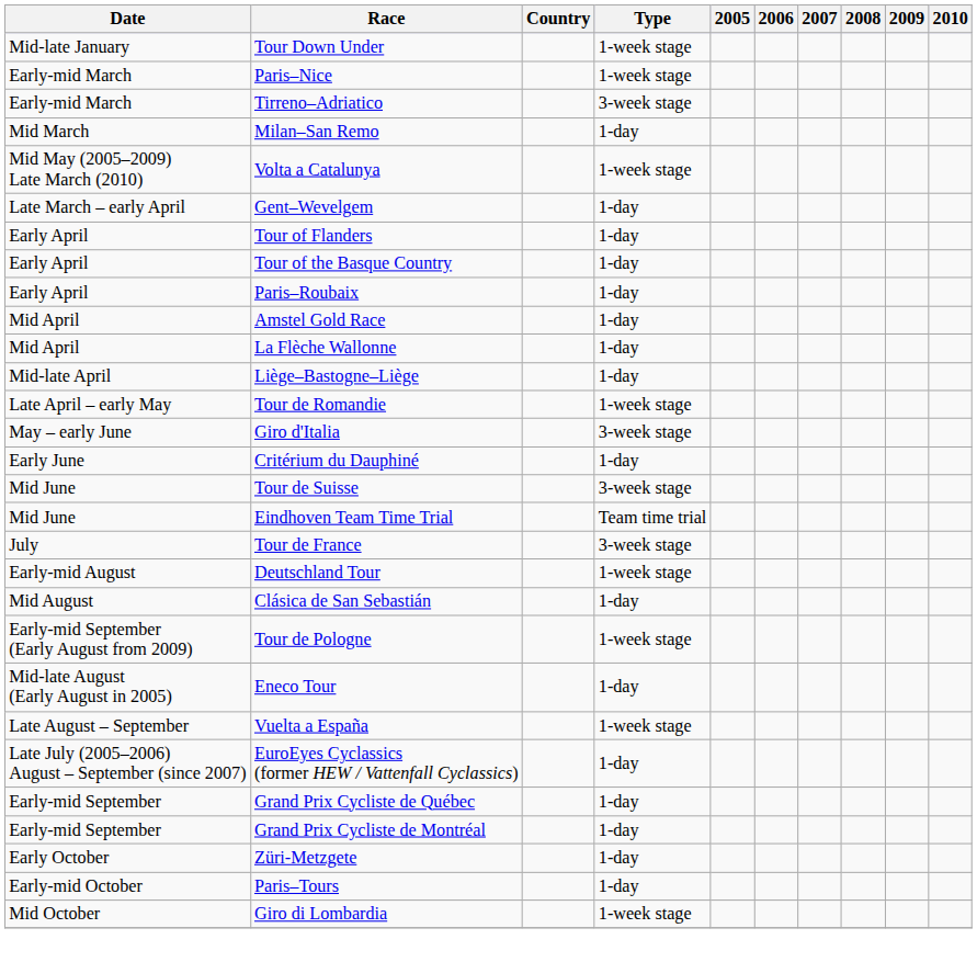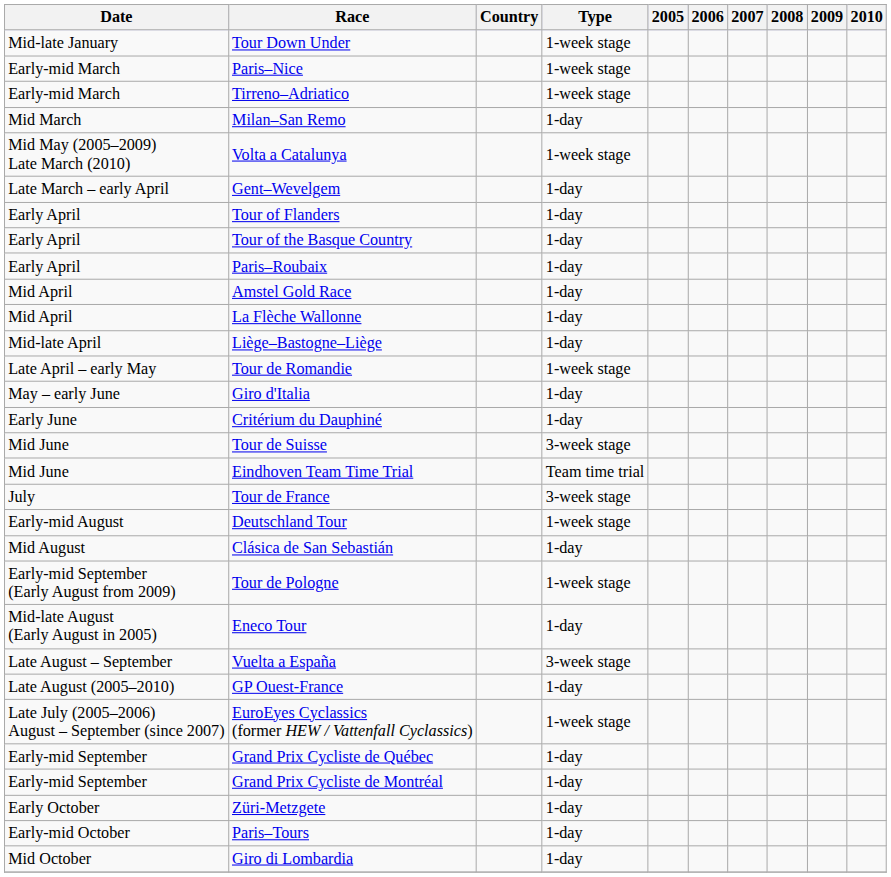 <table class="wikitable">
 <tr style="background:#ccccff;">
 <th>Date</th>
 <th>Race</th>
 <th>Country</th>
 <th>Type</th>
 <th>2005</th>
 <th>2006</th>
 <th>2007</th>
 <th>2008</th>
 <th>2009</th>
 <th>2010</th>
 </tr>
 <tr>
 <td>Mid-late January</td>
 <td><a href='#'>Tour Down Under</a></td>
 <td></td>
 <td>1-week stage</td>
 <td></td>
 <td></td>
 <td></td>
 <td></td>
 <td></td>
 <td></td>
 </tr>
 <tr>
 <td>Early-mid March</td>
 <td><a href='#'>Paris–Nice</a></td>
 <td></td>
 <td>1-week stage</td>
 <td></td>
 <td></td>
 <td></td>
 <td></td>
 <td></td>
 <td></td>
 </tr>
 <tr>
 <td>Early-mid March</td>
 <td><a href='#'>Tirreno–Adriatico</a></td>
 <td></td>
-<td>3-week stage</td>
+<td>1-week stage</td>
 <td></td>
 <td></td>
 <td></td>
 <td></td>
 <td></td>
 <td></td>
 </tr>
 <tr>
 <td>Mid March</td>
 <td><a href='#'>Milan–San Remo</a></td>
 <td></td>
 <td>1-day</td>
 <td></td>
 <td></td>
 <td></td>
 <td></td>
 <td></td>
 <td></td>
 </tr>
 <tr>
 <td>Mid May (2005–2009)<br>Late March (2010)</td>
 <td><a href='#'>Volta a Catalunya</a></td>
 <td></td>
 <td>1-week stage</td>
 <td></td>
 <td></td>
 <td></td>
 <td></td>
 <td></td>
 <td></td>
 </tr>
 <tr>
 <td>Late March – early April</td>
 <td><a href='#'>Gent–Wevelgem</a></td>
 <td></td>
 <td>1-day</td>
 <td></td>
 <td></td>
 <td></td>
 <td></td>
 <td></td>
 <td></td>
 </tr>
 <tr>
 <td>Early April</td>
 <td><a href='#'>Tour of Flanders</a></td>
 <td></td>
 <td>1-day</td>
 <td></td>
 <td></td>
 <td></td>
 <td></td>
 <td></td>
 <td></td>
 </tr>
 <tr>
 <td>Early April</td>
 <td><a href='#'>Tour of the Basque Country</a></td>
 <td></td>
 <td>1-day</td>
 <td></td>
 <td></td>
 <td></td>
 <td></td>
 <td></td>
 <td></td>
 </tr>
 <tr>
 <td>Early April</td>
 <td><a href='#'>Paris–Roubaix</a></td>
 <td></td>
 <td>1-day</td>
 <td></td>
 <td></td>
 <td></td>
 <td></td>
 <td></td>
 <td></td>
 </tr>
 <tr>
 <td>Mid April</td>
 <td><a href='#'>Amstel Gold Race</a></td>
 <td></td>
 <td>1-day</td>
 <td></td>
 <td></td>
 <td></td>
 <td></td>
 <td></td>
 <td></td>
 </tr>
 <tr>
 <td>Mid April</td>
 <td><a href='#'>La Flèche Wallonne</a></td>
 <td></td>
 <td>1-day</td>
 <td></td>
 <td></td>
 <td></td>
 <td></td>
 <td></td>
 <td></td>
 </tr>
 <tr>
 <td>Mid-late April</td>
 <td><a href='#'>Liège–Bastogne–Liège</a></td>
 <td></td>
 <td>1-day</td>
 <td></td>
 <td></td>
 <td></td>
 <td></td>
 <td></td>
 <td></td>
 </tr>
 <tr>
 <td>Late April – early May</td>
 <td><a href='#'>Tour de Romandie</a></td>
 <td></td>
 <td>1-week stage</td>
 <td></td>
 <td></td>
 <td></td>
 <td></td>
 <td></td>
 <td></td>
 </tr>
 <tr>
 <td>May – early June</td>
 <td><a href='#'>Giro d'Italia</a></td>
 <td></td>
-<td>3-week stage</td>
+<td>1-day</td>
 <td></td>
 <td></td>
 <td></td>
 <td></td>
 <td></td>
 <td></td>
 </tr>
 <tr>
 <td>Early June</td>
 <td><a href='#'>Critérium du Dauphiné</a></td>
 <td></td>
 <td>1-day</td>
 <td></td>
 <td></td>
 <td></td>
 <td></td>
 <td></td>
 <td></td>
 </tr>
 <tr>
 <td>Mid June</td>
 <td><a href='#'>Tour de Suisse</a></td>
 <td></td>
 <td>3-week stage</td>
 <td></td>
 <td></td>
 <td></td>
 <td></td>
 <td></td>
 <td></td>
 </tr>
 <tr>
 <td>Mid June</td>
 <td><a href='#'>Eindhoven Team Time Trial</a></td>
 <td></td>
 <td>Team time trial</td>
 <td></td>
 <td></td>
 <td></td>
 <td></td>
 <td></td>
 <td></td>
 </tr>
 <tr>
 <td>July</td>
 <td><a href='#'>Tour de France</a></td>
 <td></td>
 <td>3-week stage</td>
 <td></td>
 <td></td>
 <td></td>
 <td></td>
 <td></td>
 <td></td>
 </tr>
 <tr>
 <td>Early-mid August</td>
 <td><a href='#'>Deutschland Tour</a></td>
 <td></td>
 <td>1-week stage</td>
 <td></td>
 <td></td>
 <td></td>
 <td></td>
 <td></td>
 <td></td>
 </tr>
 <tr>
 <td>Mid August</td>
 <td><a href='#'>Clásica de San Sebastián</a></td>
 <td></td>
 <td>1-day</td>
 <td></td>
 <td></td>
 <td></td>
 <td></td>
 <td></td>
 <td></td>
 </tr>
 <tr>
 <td>Early-mid September <br>(Early August from 2009)</td>
 <td><a href='#'>Tour de Pologne</a></td>
 <td></td>
 <td>1-week stage</td>
 <td></td>
 <td></td>
 <td></td>
 <td></td>
 <td></td>
 <td></td>
 </tr>
 <tr>
 <td>Mid-late August <br>(Early August in 2005)</td>
 <td><a href='#'>Eneco Tour</a></td>
 <td><br></td>
 <td>1-day</td>
 <td></td>
 <td></td>
 <td></td>
 <td></td>
 <td></td>
 <td></td>
 </tr>
 <tr>
 <td>Late August – September</td>
 <td><a href='#'>Vuelta a España</a></td>
 <td></td>
-<td>1-week stage</td>
+<td>3-week stage</td>
+<td></td>
+<td></td>
+<td></td>
+<td></td>
+<td></td>
+<td></td>
+</tr>
+<tr>
+<td>Late August (2005–2010)</td>
+<td><a href='#'>GP Ouest-France</a></td>
+<td></td>
+<td>1-day</td>
 <td></td>
 <td></td>
 <td></td>
 <td></td>
 <td></td>
 <td></td>
 </tr>
 <tr>
 <td>Late July (2005–2006)<br>August – September (since 2007)</td>
 <td><a href='#'>EuroEyes Cyclassics</a><br>(former <em>HEW / Vattenfall Cyclassics</em>)</td>
 <td></td>
-<td>1-day</td>
+<td>1-week stage</td>
 <td></td>
 <td></td>
 <td></td>
 <td></td>
 <td></td>
 <td></td>
 </tr>
 <tr>
 <td>Early-mid September</td>
 <td><a href='#'>Grand Prix Cycliste de Québec</a></td>
 <td></td>
 <td>1-day</td>
 <td></td>
 <td></td>
 <td></td>
 <td></td>
 <td></td>
 <td></td>
 </tr>
 <tr>
 <td>Early-mid September</td>
 <td><a href='#'>Grand Prix Cycliste de Montréal</a></td>
 <td></td>
 <td>1-day</td>
 <td></td>
 <td></td>
 <td></td>
 <td></td>
 <td></td>
 <td></td>
 </tr>
 <tr>
 <td>Early October</td>
 <td><a href='#'>Züri-Metzgete</a></td>
 <td></td>
 <td>1-day</td>
 <td></td>
 <td></td>
 <td></td>
 <td></td>
 <td></td>
 <td></td>
 </tr>
 <tr>
 <td>Early-mid October</td>
 <td><a href='#'>Paris–Tours</a></td>
 <td></td>
 <td>1-day</td>
 <td></td>
 <td></td>
 <td></td>
 <td></td>
 <td></td>
 <td></td>
 </tr>
 <tr>
 <td>Mid October</td>
 <td><a href='#'>Giro di Lombardia</a></td>
 <td></td>
-<td>1-week stage</td>
+<td>1-day</td>
 <td></td>
 <td></td>
 <td></td>
 <td></td>
 <td></td>
 <td></td>
 </tr>
 <tr>
 </tr>
 </table>
